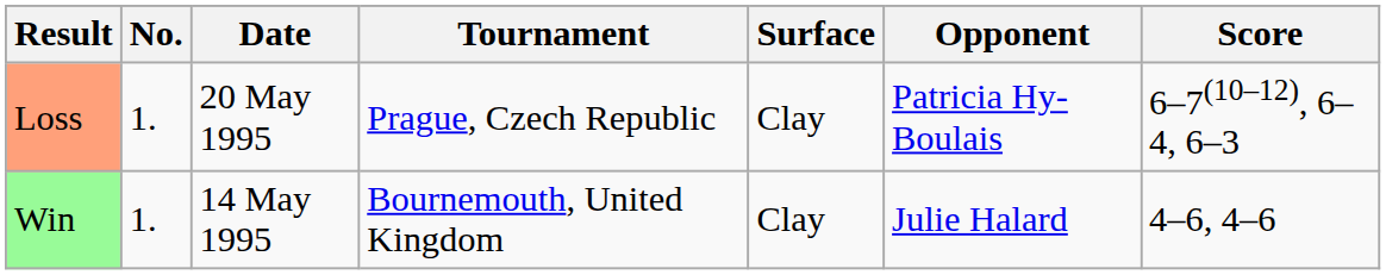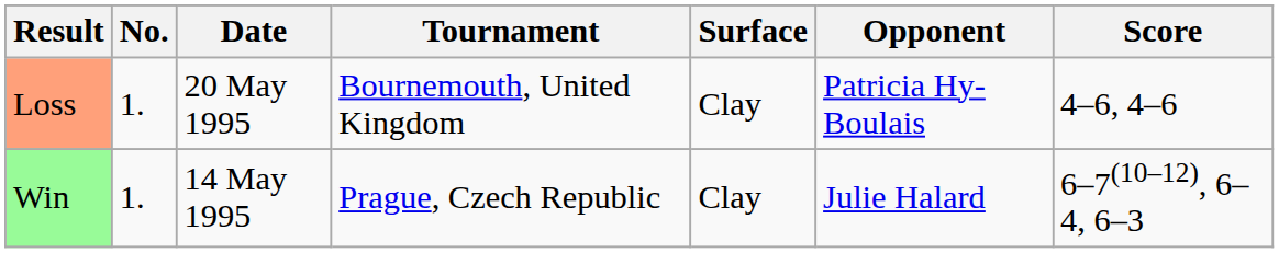 <table class="sortable wikitable">
 <tr>
 <th>Result</th>
 <th>No.</th>
 <th>Date</th>
 <th>Tournament</th>
 <th>Surface</th>
 <th>Opponent</th>
 <th>Score</th>
 </tr>
 <tr>
 <td style="background:#ffa07a;">Loss</td>
 <td>1.</td>
 <td>20 May 1995</td>
-<td><a href='#'>Prague</a>, Czech Republic</td>
+<td><a href='#'>Bournemouth</a>, United Kingdom</td>
 <td>Clay</td>
 <td> <a href='#'>Patricia Hy-Boulais</a></td>
-<td>6–7<sup>(10–12)</sup>, 6–4, 6–3</td>
+<td>4–6, 4–6</td>
 </tr>
 <tr>
 <td style="background:#98fb98;">Win</td>
 <td>1.</td>
 <td>14 May 1995</td>
-<td><a href='#'>Bournemouth</a>, United Kingdom</td>
+<td><a href='#'>Prague</a>, Czech Republic</td>
 <td>Clay</td>
 <td> <a href='#'>Julie Halard</a></td>
-<td>4–6, 4–6</td>
+<td>6–7<sup>(10–12)</sup>, 6–4, 6–3</td>
 </tr>
 </table>
